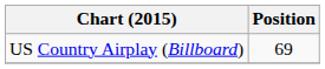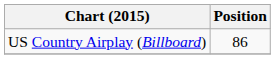 <table class="wikitable sortable">
 <tr>
 <th scope="col">Chart (2015)</th>
 <th scope="col">Position</th>
 </tr>
 <tr>
 <td>US <a href='#'>Country Airplay</a> (<em><a href='#'>Billboard</a></em>)</td>
-<td align="center">69</td>
+<td align="center">86</td>
 </tr>
 <tr>
 </tr>
 </table>
